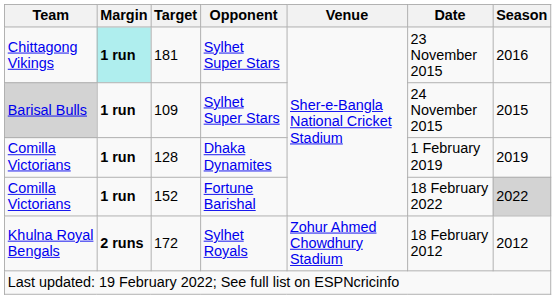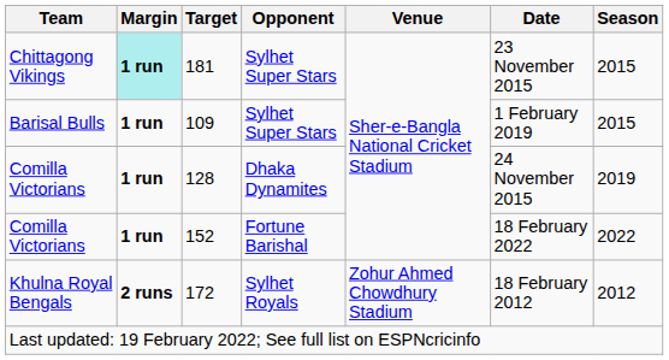 <table class="wikitable">
 <tr>
 <th>Team</th>
 <th>Margin</th>
 <th>Target</th>
 <th>Opponent</th>
 <th>Venue</th>
 <th>Date</th>
 <th>Season</th>
 </tr>
 <tr>
 <td><a href='#'>Chittagong Vikings</a></td>
 <td style="background: paleturquoise;"><strong>1 run</strong></td>
 <td>181</td>
 <td><a href='#'>Sylhet Super Stars</a></td>
 <td rowspan=4><a href='#'>Sher-e-Bangla National Cricket Stadium</a></td>
 <td>23 November 2015</td>
-<td>2016</td>
+<td>2015</td>
 </tr>
 <tr>
-<td style="background: lightgrey;"><a href='#'>Barisal Bulls</a></td>
+<td><a href='#'>Barisal Bulls</a></td>
 <td><strong>1 run</strong></td>
 <td>109</td>
 <td><a href='#'>Sylhet Super Stars</a></td>
-<td>24 November 2015</td>
+<td>1 February 2019</td>
 <td>2015</td>
 </tr>
 <tr>
 <td><a href='#'>Comilla Victorians</a></td>
 <td><strong>1 run</strong></td>
 <td>128</td>
 <td><a href='#'>Dhaka Dynamites</a></td>
-<td>1 February 2019</td>
+<td>24 November 2015</td>
 <td>2019</td>
 </tr>
 <tr>
 <td><a href='#'>Comilla Victorians</a></td>
 <td><strong>1 run</strong></td>
 <td>152</td>
 <td><a href='#'>Fortune Barishal</a></td>
 <td>18 February 2022</td>
-<td style="background: lightgrey;">2022</td>
+<td>2022</td>
 </tr>
 <tr>
 <td><a href='#'>Khulna Royal Bengals</a></td>
 <td><strong>2 runs</strong></td>
 <td>172</td>
 <td><a href='#'>Sylhet Royals</a></td>
 <td><a href='#'>Zohur Ahmed Chowdhury Stadium</a></td>
 <td>18 February 2012</td>
 <td>2012</td>
 </tr>
 <tr>
 <td colspan=10>Last updated: 19 February 2022; See full list on ESPNcricinfo</td>
 </tr>
 </table>
